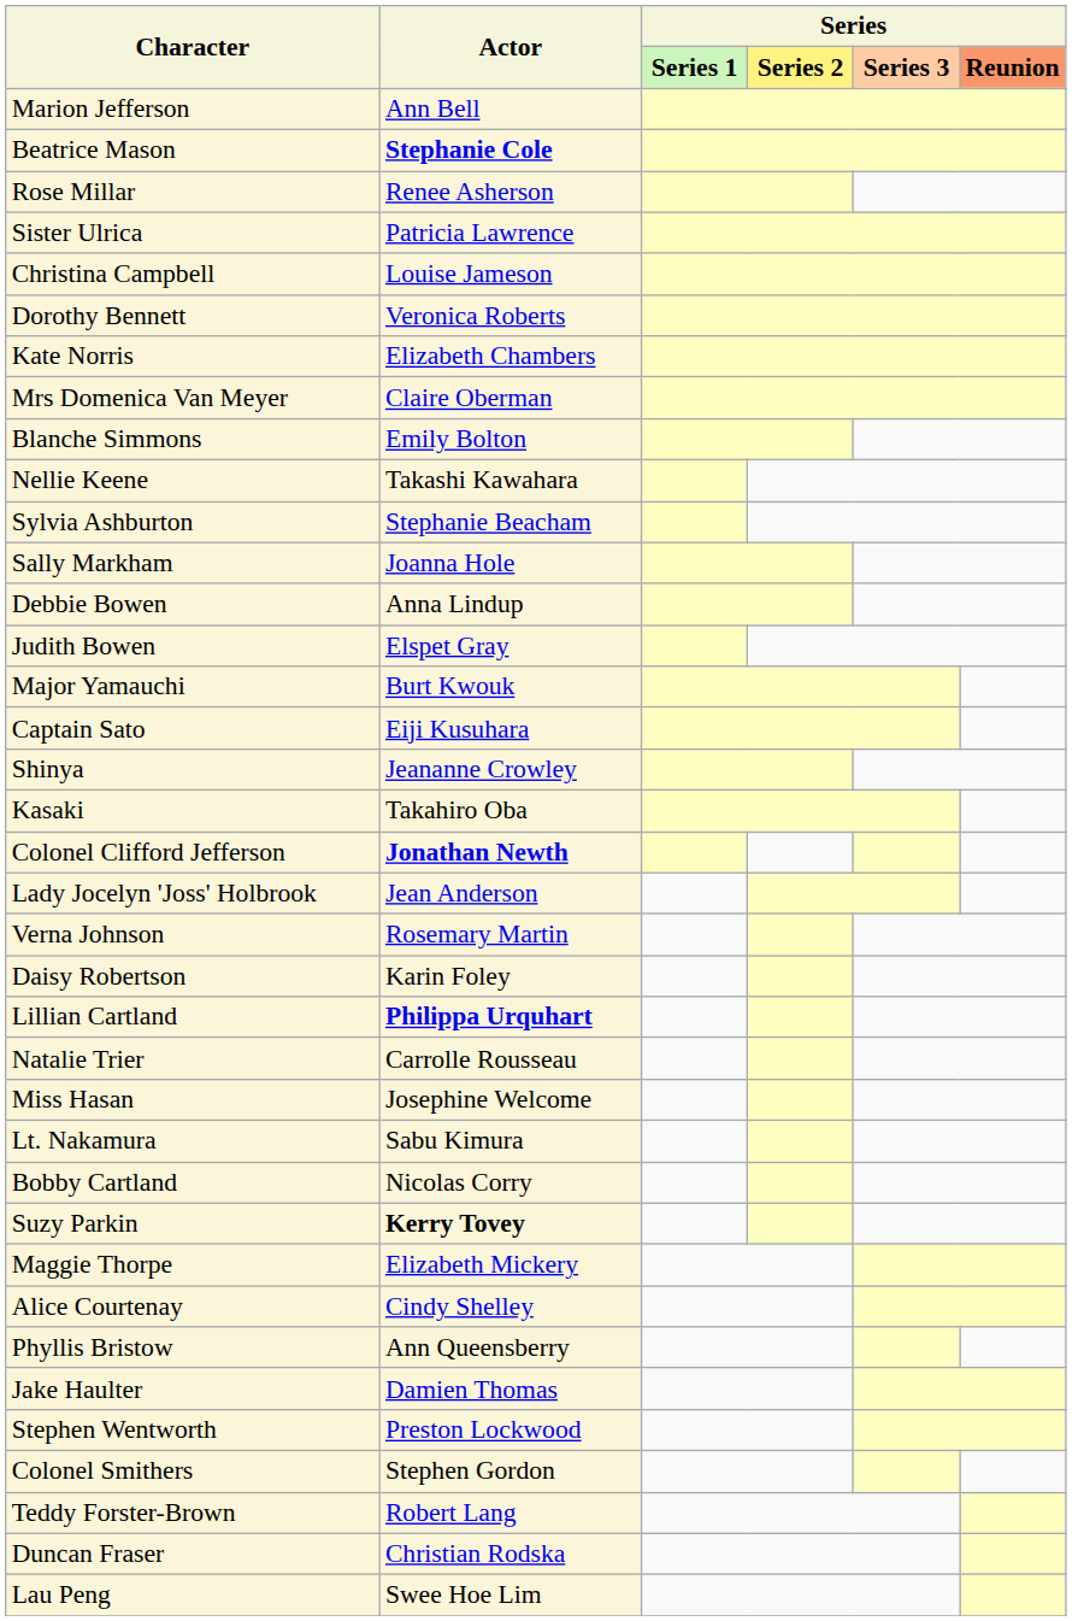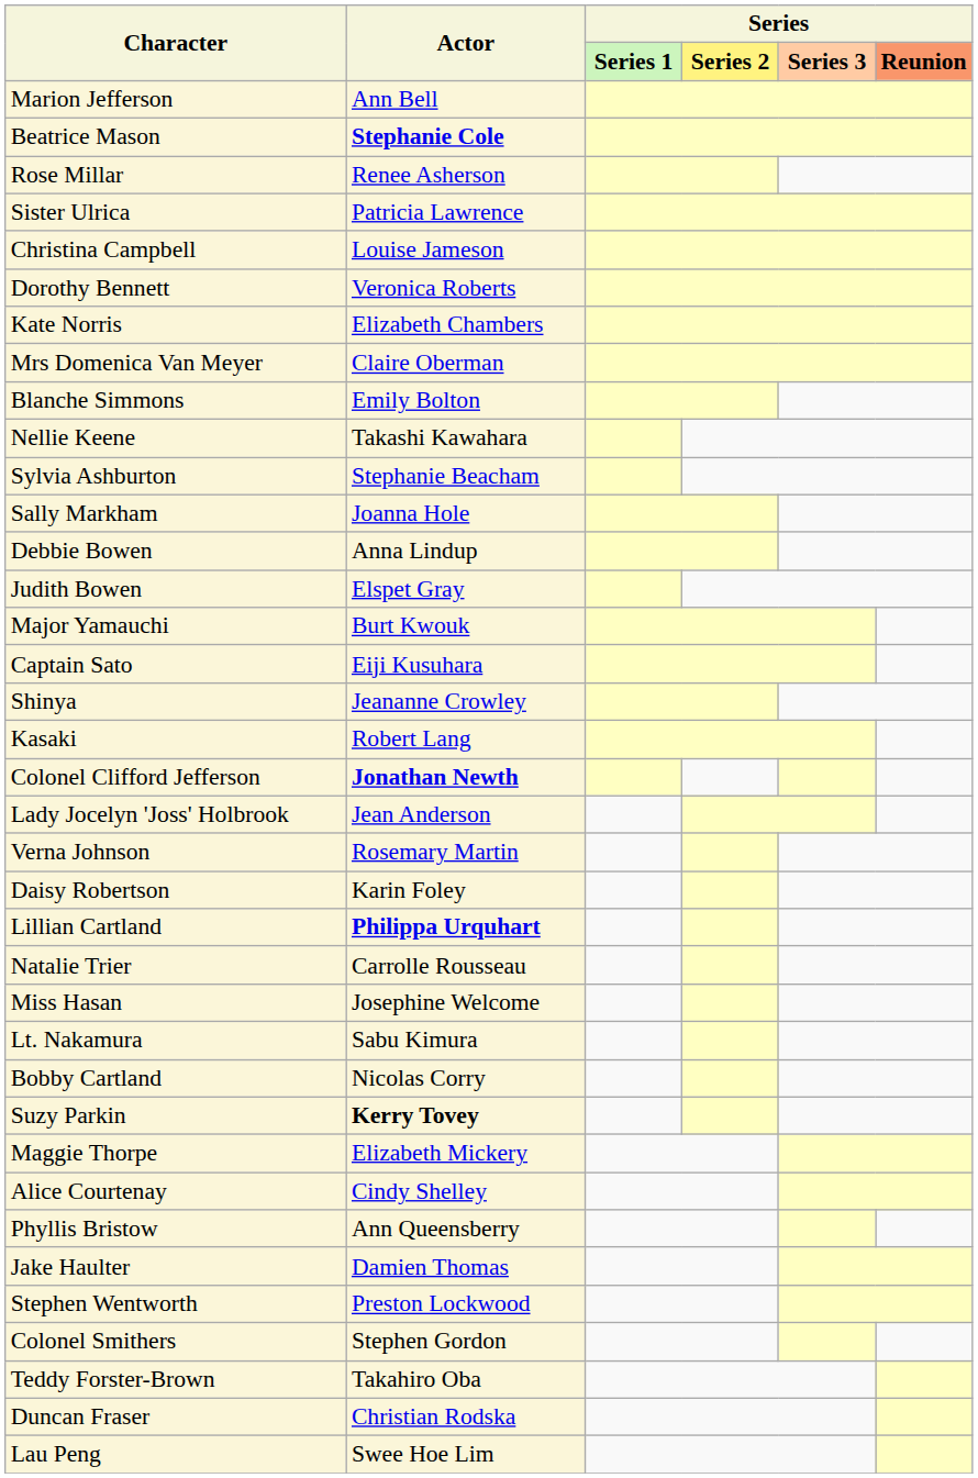 <table class="wikitable">
 <tr>
 <th rowspan="2" style="background:#F5F5DC">Character</th>
 <th rowspan="2" style="background:#F5F5DC">Actor</th>
 <th colspan="7" style="background:#F5F5DC">Series</th>
 </tr>
 <tr>
 <th width="10%" scope="col" style="background:#CCF5BD">Series 1</th>
 <th width="10%" scope="col" style="background:#FFF380">Series 2</th>
 <th width="10%" scope="col" style="background:#FFCBA4">Series 3</th>
 <th width="10%" scope="col" style="background:#F9966B">Reunion</th>
 </tr>
 <tr>
 <td scope="col" colspan="1" style="background:#FBF6D9">Marion Jefferson</td>
 <td scope="col" colspan="1" style="background:#FBF6D9"><a href='#'>Ann Bell</a></td>
 <td scope="col" colspan="4" style="background:#FFFFC2"></td>
 </tr>
 <tr>
 <td scope="col" colspan="1" style="background:#FBF6D9">Beatrice Mason</td>
 <td scope="col" colspan="1" style="background:#FBF6D9"><strong><a href='#'>Stephanie Cole</a></strong></td>
 <td scope="col" colspan="4" style="background:#FFFFC2"></td>
 </tr>
 <tr>
 <td scope="col" colspan="1" style="background:#FBF6D9">Rose Millar</td>
 <td scope="col" colspan="1" style="background:#FBF6D9"><a href='#'>Renee Asherson</a></td>
 <td scope="col" colspan="2" style="background:#FFFFC2"></td>
 <td scope="col" colspan="2"></td>
 </tr>
 <tr>
 <td scope="col" colspan="1" style="background:#FBF6D9">Sister Ulrica</td>
 <td scope="col" colspan="1" style="background:#FBF6D9"><a href='#'>Patricia Lawrence</a></td>
 <td scope="col" colspan="4" style="background:#FFFFC2"></td>
 </tr>
 <tr>
 <td scope="col" colspan="1" style="background:#FBF6D9">Christina Campbell</td>
 <td scope="col" colspan="1" style="background:#FBF6D9"><a href='#'>Louise Jameson</a></td>
 <td scope="col" colspan="4" style="background:#FFFFC2"></td>
 </tr>
 <tr>
 <td scope="col" colspan="1" style="background:#FBF6D9">Dorothy Bennett</td>
 <td scope="col" colspan="1" style="background:#FBF6D9"><a href='#'>Veronica Roberts</a></td>
 <td scope="col" colspan="4" style="background:#FFFFC2"></td>
 </tr>
 <tr>
 <td scope="col" colspan="1" style="background:#FBF6D9">Kate Norris</td>
 <td scope="col" colspan="1" style="background:#FBF6D9"><a href='#'>Elizabeth Chambers</a></td>
 <td scope="col" colspan="4" style="background:#FFFFC2"></td>
 </tr>
 <tr>
 <td scope="col" colspan="1" style="background:#FBF6D9">Mrs Domenica Van Meyer</td>
 <td scope="col" colspan="1" style="background:#FBF6D9"><a href='#'>Claire Oberman</a></td>
 <td scope="col" colspan="4" style="background:#FFFFC2"></td>
 </tr>
 <tr>
 <td scope="col" colspan="1" style="background:#FBF6D9">Blanche Simmons</td>
 <td scope="col" colspan="1" style="background:#FBF6D9"><a href='#'>Emily Bolton</a></td>
 <td scope="col" colspan="2" style="background:#FFFFC2"></td>
 <td scope="col" colspan="2"></td>
 </tr>
 <tr>
 <td scope="col" colspan="1" style="background:#FBF6D9">Nellie Keene</td>
 <td scope="col" colspan="1" style="background:#FBF6D9">Takashi Kawahara</td>
 <td scope="col" colspan="1" style="background:#FFFFC2"></td>
 <td scope="col" colspan="3"></td>
 </tr>
 <tr>
 <td scope="col" colspan="1" style="background:#FBF6D9">Sylvia Ashburton</td>
 <td scope="col" colspan="1" style="background:#FBF6D9"><a href='#'>Stephanie Beacham</a></td>
 <td scope="col" colspan="1" style="background:#FFFFC2"></td>
 <td scope="col" colspan="3"></td>
 </tr>
 <tr>
 <td scope="col" colspan="1" style="background:#FBF6D9">Sally Markham</td>
 <td scope="col" colspan="1" style="background:#FBF6D9"><a href='#'>Joanna Hole</a></td>
 <td scope="col" colspan="2" style="background:#FFFFC2"></td>
 <td scope="col" colspan="2"></td>
 </tr>
 <tr>
 <td scope="col" colspan="1" style="background:#FBF6D9">Debbie Bowen</td>
 <td scope="col" colspan="1" style="background:#FBF6D9">Anna Lindup</td>
 <td scope="col" colspan="2" style="background:#FFFFC2"></td>
 <td scope="col" colspan="2"></td>
 </tr>
 <tr>
 <td scope="col" colspan="1" style="background:#FBF6D9">Judith Bowen</td>
 <td scope="col" colspan="1" style="background:#FBF6D9"><a href='#'>Elspet Gray</a></td>
 <td scope="col" colspan="1" style="background:#FFFFC2"></td>
 <td scope="col" colspan="3"></td>
 </tr>
 <tr>
 <td scope="col" colspan="1" style="background:#FBF6D9">Major Yamauchi</td>
 <td scope="col" colspan="1" style="background:#FBF6D9"><a href='#'>Burt Kwouk</a></td>
 <td scope="col" colspan="3" style="background:#FFFFC2"></td>
 <td scope="col" colspan="1"></td>
 </tr>
 <tr>
 <td scope="col" colspan="1" style="background:#FBF6D9">Captain Sato</td>
 <td scope="col" colspan="1" style="background:#FBF6D9"><a href='#'>Eiji Kusuhara</a></td>
 <td scope="col" colspan="3" style="background:#FFFFC2"></td>
 <td scope="col" colspan="1"></td>
 </tr>
 <tr>
 <td scope="col" colspan="1" style="background:#FBF6D9">Shinya</td>
 <td scope="col" colspan="1" style="background:#FBF6D9"><a href='#'>Jeananne Crowley</a></td>
 <td scope="col" colspan="2" style="background:#FFFFC2"></td>
 <td scope="col" colspan="2"></td>
 </tr>
 <tr>
 <td scope="col" colspan="1" style="background:#FBF6D9">Kasaki</td>
-<td scope="col" colspan="1" style="background:#FBF6D9">Takahiro Oba</td>
+<td scope="col" colspan="1" style="background:#FBF6D9"><a href='#'>Robert Lang</a></td>
 <td scope="col" colspan="3" style="background:#FFFFC2"></td>
 <td scope="col" colspan="1"></td>
 </tr>
 <tr>
 <td scope="col" colspan="1" style="background:#FBF6D9">Colonel Clifford Jefferson</td>
 <td scope="col" colspan="1" style="background:#FBF6D9"><strong><a href='#'>Jonathan Newth</a></strong></td>
 <td scope="col" colspan="1" style="background:#FFFFC2"></td>
 <td scope="col" colspan="1"></td>
 <td scope="col" colspan="1" style="background:#FFFFC2"></td>
 <td scope="col" colspan="1"></td>
 </tr>
 <tr>
 <td scope="col" colspan="1" style="background:#FBF6D9">Lady Jocelyn 'Joss' Holbrook</td>
 <td scope="col" colspan="1" style="background:#FBF6D9"><a href='#'>Jean Anderson</a></td>
 <td scope="col" colspan="1"></td>
 <td scope="col" colspan="2" style="background:#FFFFC2"></td>
 <td scope="col" colspan="1"></td>
 </tr>
 <tr>
 <td scope="col" colspan="1" style="background:#FBF6D9">Verna Johnson</td>
 <td scope="col" colspan="1" style="background:#FBF6D9"><a href='#'>Rosemary Martin</a></td>
 <td scope="col" colspan="1"></td>
 <td scope="col" colspan="1" style="background:#FFFFC2"></td>
 <td scope="col" colspan="2"></td>
 </tr>
 <tr>
 <td scope="col" colspan="1" style="background:#FBF6D9">Daisy Robertson</td>
 <td scope="col" colspan="1" style="background:#FBF6D9">Karin Foley</td>
 <td scope="col" colspan="1"></td>
 <td scope="col" colspan="1" style="background:#FFFFC2"></td>
 <td scope="col" colspan="2"></td>
 </tr>
 <tr>
 <td scope="col" colspan="1" style="background:#FBF6D9">Lillian Cartland</td>
 <td scope="col" colspan="1" style="background:#FBF6D9"><strong><a href='#'>Philippa Urquhart</a></strong></td>
 <td scope="col" colspan="1"></td>
 <td scope="col" colspan="1" style="background:#FFFFC2"></td>
 <td scope="col" colspan="2"></td>
 </tr>
 <tr>
 <td scope="col" colspan="1" style="background:#FBF6D9">Natalie Trier</td>
 <td scope="col" colspan="1" style="background:#FBF6D9">Carrolle Rousseau</td>
 <td scope="col" colspan="1"></td>
 <td scope="col" colspan="1" style="background:#FFFFC2"></td>
 <td scope="col" colspan="2"></td>
 </tr>
 <tr>
 <td scope="col" colspan="1" style="background:#FBF6D9">Miss Hasan</td>
 <td scope="col" colspan="1" style="background:#FBF6D9">Josephine Welcome</td>
 <td scope="col" colspan="1"></td>
 <td scope="col" colspan="1" style="background:#FFFFC2"></td>
 <td scope="col" colspan="2"></td>
 </tr>
 <tr>
 <td scope="col" colspan="1" style="background:#FBF6D9">Lt. Nakamura</td>
 <td scope="col" colspan="1" style="background:#FBF6D9">Sabu Kimura</td>
 <td scope="col" colspan="1"></td>
 <td scope="col" colspan="1" style="background:#FFFFC2"></td>
 <td scope="col" colspan="2"></td>
 </tr>
 <tr>
 <td scope="col" colspan="1" style="background:#FBF6D9">Bobby Cartland</td>
 <td scope="col" colspan="1" style="background:#FBF6D9">Nicolas Corry</td>
 <td scope="col" colspan="1"></td>
 <td scope="col" colspan="1" style="background:#FFFFC2"></td>
 <td scope="col" colspan="2"></td>
 </tr>
 <tr>
 <td scope="col" colspan="1" style="background:#FBF6D9">Suzy Parkin</td>
 <td scope="col" colspan="1" style="background:#FBF6D9"><strong>Kerry Tovey</strong></td>
 <td scope="col" colspan="1"></td>
 <td scope="col" colspan="1" style="background:#FFFFC2"></td>
 <td scope="col" colspan="2"></td>
 </tr>
 <tr>
 <td scope="col" colspan="1" style="background:#FBF6D9">Maggie Thorpe</td>
 <td scope="col" colspan="1" style="background:#FBF6D9"><a href='#'>Elizabeth Mickery</a></td>
 <td scope="col" colspan="2"></td>
 <td scope="col" colspan="2" style="background:#FFFFC2"></td>
 </tr>
 <tr>
 <td scope="col" colspan="1" style="background:#FBF6D9">Alice Courtenay</td>
 <td scope="col" colspan="1" style="background:#FBF6D9"><a href='#'>Cindy Shelley</a></td>
 <td scope="col" colspan="2"></td>
 <td scope="col" colspan="2" style="background:#FFFFC2"></td>
 </tr>
 <tr>
 <td scope="col" colspan="1" style="background:#FBF6D9">Phyllis Bristow</td>
 <td scope="col" colspan="1" style="background:#FBF6D9">Ann Queensberry</td>
 <td scope="col" colspan="2"></td>
 <td scope="col" colspan="1" style="background:#FFFFC2"></td>
 <td scope="col" colspan="1"></td>
 </tr>
 <tr>
 <td scope="col" colspan="1" style="background:#FBF6D9">Jake Haulter</td>
 <td scope="col" colspan="1" style="background:#FBF6D9"><a href='#'>Damien Thomas</a></td>
 <td scope="col" colspan="2"></td>
 <td scope="col" colspan="2" style="background:#FFFFC2"></td>
 </tr>
 <tr>
 <td scope="col" colspan="1" style="background:#FBF6D9">Stephen Wentworth</td>
 <td scope="col" colspan="1" style="background:#FBF6D9"><a href='#'>Preston Lockwood</a></td>
 <td scope="col" colspan="2"></td>
 <td scope="col" colspan="2" style="background:#FFFFC2"></td>
 </tr>
 <tr>
 <td scope="col" colspan="1" style="background:#FBF6D9">Colonel Smithers</td>
 <td scope="col" colspan="1" style="background:#FBF6D9">Stephen Gordon</td>
 <td scope="col" colspan="2"></td>
 <td scope="col" colspan="1" style="background:#FFFFC2"></td>
 <td scope="col" colspan="1"></td>
 </tr>
 <tr>
 <td scope="col" colspan="1" style="background:#FBF6D9">Teddy Forster-Brown</td>
-<td scope="col" colspan="1" style="background:#FBF6D9"><a href='#'>Robert Lang</a></td>
+<td scope="col" colspan="1" style="background:#FBF6D9">Takahiro Oba</td>
 <td scope="col" colspan="3"></td>
 <td scope="col" colspan="1" style="background:#FFFFC2"></td>
 </tr>
 <tr>
 <td scope="col" colspan="1" style="background:#FBF6D9">Duncan Fraser</td>
 <td scope="col" colspan="1" style="background:#FBF6D9"><a href='#'>Christian Rodska</a></td>
 <td scope="col" colspan="3"></td>
 <td scope="col" colspan="1" style="background:#FFFFC2"></td>
 </tr>
 <tr>
 <td scope="col" colspan="1" style="background:#FBF6D9">Lau Peng</td>
 <td scope="col" colspan="1" style="background:#FBF6D9">Swee Hoe Lim</td>
 <td scope="col" colspan="3"></td>
 <td scope="col" colspan="1" style="background:#FFFFC2"></td>
 </tr>
 <tr>
 </tr>
 </table>
